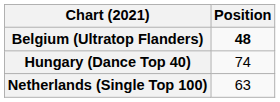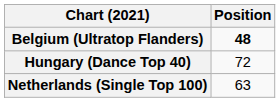 <table class="wikitable sortable plainrowheaders" style="text-align:center">
 <tr>
 <th scope="col">Chart (2021)</th>
 <th scope="col">Position</th>
 </tr>
 <tr>
 <th scope="row">Belgium (Ultratop Flanders)</th>
 <td><strong>48</strong></td>
 </tr>
 <tr>
 <th scope="row">Hungary (Dance Top 40)</th>
-<td>74</td>
+<td>72</td>
 </tr>
 <tr>
 <th scope="row">Netherlands (Single Top 100)</th>
 <td>63</td>
 </tr>
 </table>
